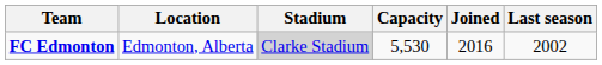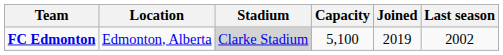 <table class="wikitable sortable" style="text-align:center">
 <tr>
 <th>Team</th>
 <th>Location</th>
 <th>Stadium</th>
 <th>Capacity</th>
 <th>Joined</th>
 <th>Last season</th>
 </tr>
 <tr>
 <td><strong><a href='#'>FC Edmonton</a></strong></td>
 <td><a href='#'>Edmonton, Alberta</a></td>
 <td style="background: lightgrey;"><a href='#'>Clarke Stadium</a></td>
-<td>5,530</td>
-<td>2016</td>
+<td>5,100</td>
+<td>2019</td>
 <td>2002</td>
 </tr>
 </table>
